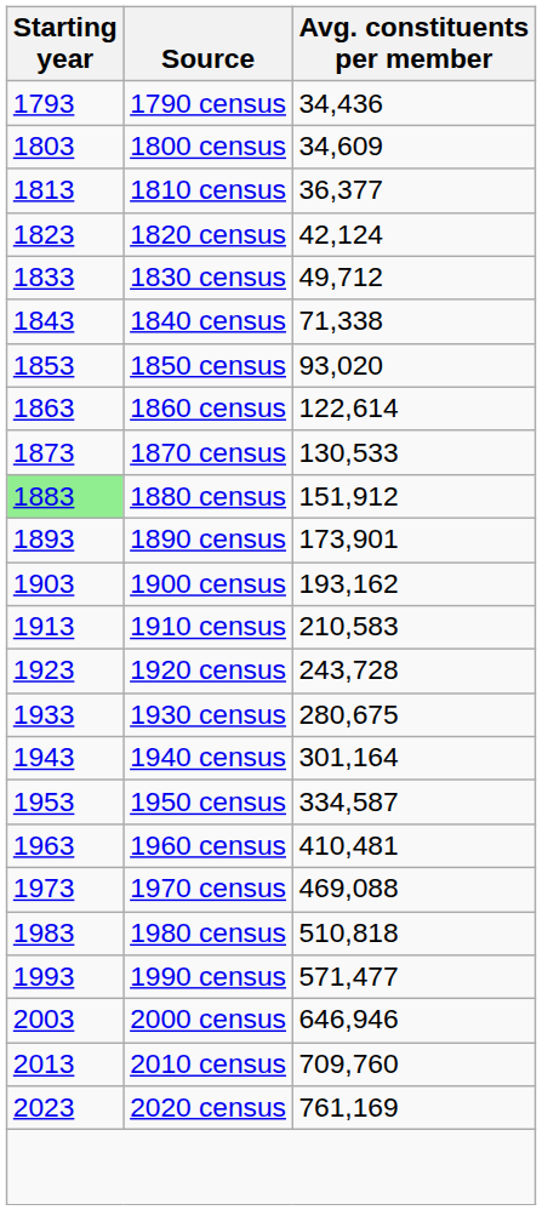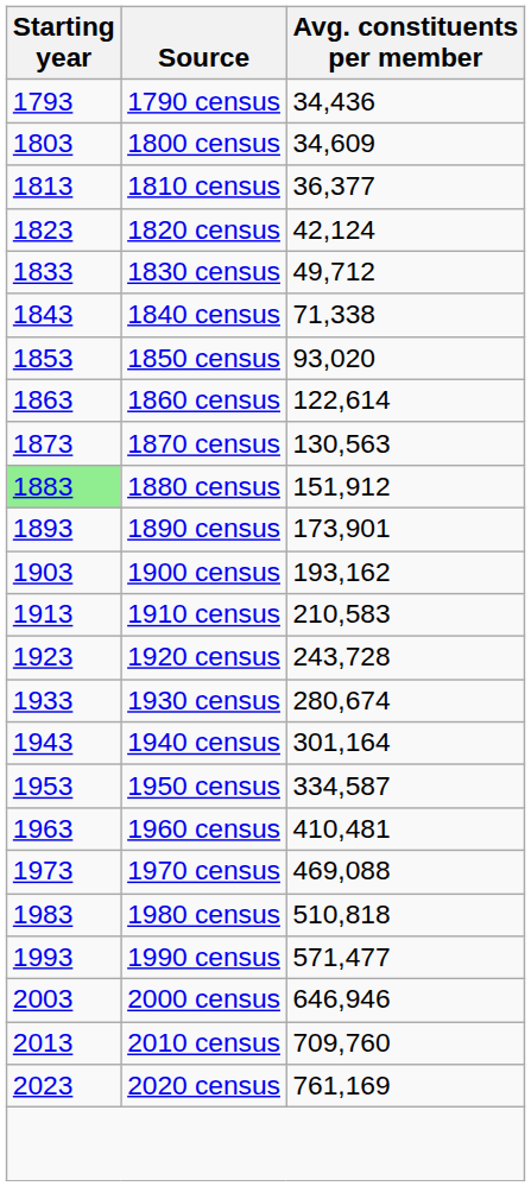 <table class="wikitable" style="float:right">
 <tr style="vertical-align:bottom;">
 <th>Starting<br>year</th>
 <th>Source</th>
 <th>Avg. constituents<br>per member</th>
 </tr>
 <tr>
 <td><a href='#'>1793</a></td>
 <td nowrap><a href='#'>1790 census</a></td>
 <td>34,436</td>
 </tr>
 <tr>
 <td><a href='#'>1803</a></td>
 <td><a href='#'>1800 census</a></td>
 <td>34,609</td>
 </tr>
 <tr>
 <td><a href='#'>1813</a></td>
 <td><a href='#'>1810 census</a></td>
 <td>36,377</td>
 </tr>
 <tr>
 <td><a href='#'>1823</a></td>
 <td><a href='#'>1820 census</a></td>
 <td>42,124</td>
 </tr>
 <tr>
 <td><a href='#'>1833</a></td>
 <td><a href='#'>1830 census</a></td>
 <td>49,712</td>
 </tr>
 <tr>
 <td><a href='#'>1843</a></td>
 <td><a href='#'>1840 census</a></td>
 <td>71,338</td>
 </tr>
 <tr>
 <td><a href='#'>1853</a></td>
 <td><a href='#'>1850 census</a></td>
 <td>93,020</td>
 </tr>
 <tr>
 <td><a href='#'>1863</a></td>
 <td><a href='#'>1860 census</a></td>
 <td>122,614</td>
 </tr>
 <tr>
 <td><a href='#'>1873</a></td>
 <td><a href='#'>1870 census</a></td>
-<td>130,533</td>
+<td>130,563</td>
 </tr>
 <tr>
 <td style="background: lightgreen;"><a href='#'>1883</a></td>
 <td><a href='#'>1880 census</a></td>
 <td>151,912</td>
 </tr>
 <tr>
 <td><a href='#'>1893</a></td>
 <td><a href='#'>1890 census</a></td>
 <td>173,901</td>
 </tr>
 <tr>
 <td><a href='#'>1903</a></td>
 <td><a href='#'>1900 census</a></td>
 <td>193,162</td>
 </tr>
 <tr>
 <td><a href='#'>1913</a></td>
 <td><a href='#'>1910 census</a></td>
 <td>210,583</td>
 </tr>
 <tr>
 <td><a href='#'>1923</a></td>
 <td><a href='#'>1920 census</a></td>
 <td>243,728</td>
 </tr>
 <tr>
 <td><a href='#'>1933</a></td>
 <td><a href='#'>1930 census</a></td>
-<td>280,675</td>
+<td>280,674</td>
 </tr>
 <tr>
 <td><a href='#'>1943</a></td>
 <td><a href='#'>1940 census</a></td>
 <td>301,164</td>
 </tr>
 <tr>
 <td><a href='#'>1953</a></td>
 <td><a href='#'>1950 census</a></td>
 <td>334,587</td>
 </tr>
 <tr>
 <td><a href='#'>1963</a></td>
 <td><a href='#'>1960 census</a></td>
 <td>410,481</td>
 </tr>
 <tr>
 <td><a href='#'>1973</a></td>
 <td><a href='#'>1970 census</a></td>
 <td>469,088</td>
 </tr>
 <tr>
 <td><a href='#'>1983</a></td>
 <td><a href='#'>1980 census</a></td>
 <td>510,818</td>
 </tr>
 <tr>
 <td><a href='#'>1993</a></td>
 <td><a href='#'>1990 census</a></td>
 <td>571,477</td>
 </tr>
 <tr>
 <td><a href='#'>2003</a></td>
 <td><a href='#'>2000 census</a></td>
 <td>646,946</td>
 </tr>
 <tr>
 <td><a href='#'>2013</a></td>
 <td><a href='#'>2010 census</a></td>
 <td>709,760</td>
 </tr>
 <tr>
 <td><a href='#'>2023</a></td>
 <td><a href='#'>2020 census</a></td>
 <td>761,169</td>
 </tr>
 <tr>
 <td colspan="3"><br><br></td>
 </tr>
 </table>
